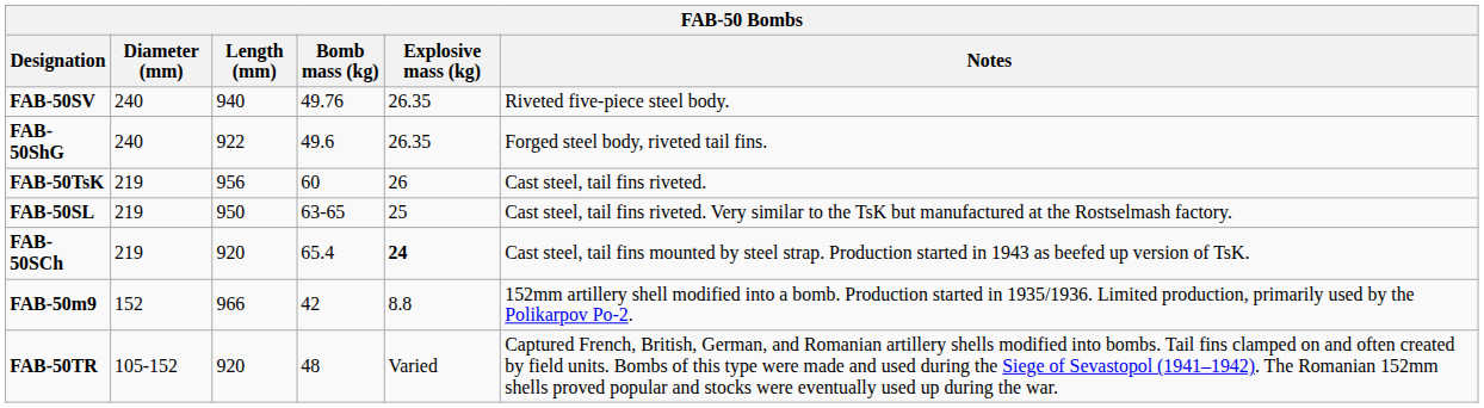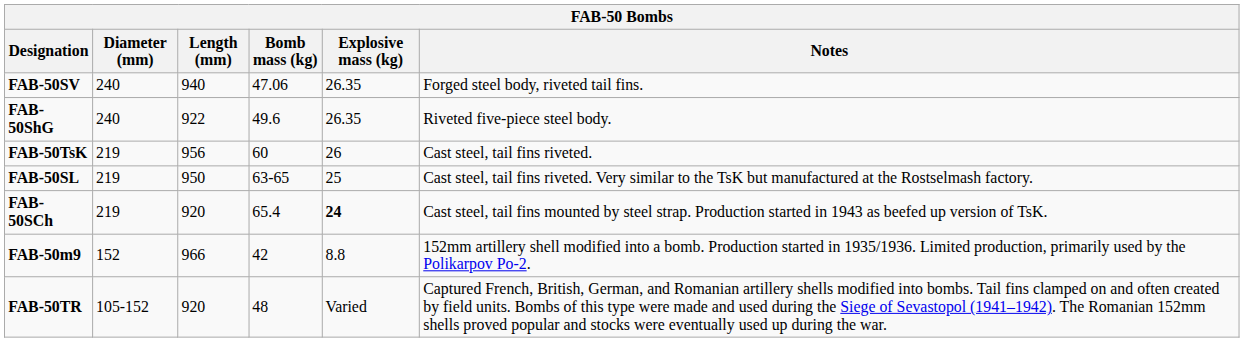 <table class="wikitable">
 <tr>
 <th colspan="7">FAB-50 Bombs</th>
 </tr>
 <tr>
 <th>Designation</th>
 <th><strong>Diameter (mm)</strong></th>
 <th><strong>Length (mm)</strong></th>
 <th><strong>Bomb mass (kg)</strong></th>
 <th><strong>Explosive mass (kg)</strong></th>
 <th><strong>Notes</strong></th>
 </tr>
 <tr>
 <td><strong>FAB-50SV</strong></td>
 <td>240</td>
 <td>940</td>
-<td>49.76</td>
+<td>47.06</td>
 <td>26.35</td>
-<td>Riveted five-piece steel body.</td>
+<td>Forged steel body, riveted tail fins.</td>
 </tr>
 <tr>
 <td><strong>FAB-50ShG</strong></td>
 <td>240</td>
 <td>922</td>
 <td>49.6</td>
 <td>26.35</td>
-<td>Forged steel body, riveted tail fins.</td>
+<td>Riveted five-piece steel body.</td>
 </tr>
 <tr>
 <td><strong>FAB-50TsK</strong></td>
 <td>219</td>
 <td>956</td>
 <td>60</td>
 <td>26</td>
 <td>Cast steel, tail fins riveted.</td>
 </tr>
 <tr>
 <td><strong>FAB-50SL</strong></td>
 <td>219</td>
 <td>950</td>
 <td>63-65</td>
 <td>25</td>
 <td>Cast steel, tail fins riveted. Very similar to the TsK but manufactured at the Rostselmash factory.</td>
 </tr>
 <tr>
 <td><strong>FAB-50SCh</strong></td>
 <td>219</td>
 <td>920</td>
 <td>65.4</td>
 <td><strong>24</strong></td>
 <td>Cast steel, tail fins mounted by steel strap. Production started in 1943 as beefed up version of TsK.</td>
 </tr>
 <tr>
 <td><strong>FAB-50m9</strong></td>
 <td>152</td>
 <td>966</td>
 <td>42</td>
 <td>8.8</td>
 <td>152mm artillery shell modified into a bomb. Production started in 1935/1936. Limited production, primarily used by the <a href='#'>Polikarpov Po-2</a>.</td>
 </tr>
 <tr>
 <td><strong>FAB-50TR</strong></td>
 <td>105-152</td>
 <td>920</td>
 <td>48</td>
 <td>Varied</td>
 <td>Captured French, British, German, and Romanian artillery shells modified into bombs. Tail fins clamped on and often created by field units. Bombs of this type were made and used during the  <a href='#'>Siege of Sevastopol (1941–1942)</a>. The Romanian 152mm shells proved popular and stocks were eventually used up during the war.</td>
 </tr>
 </table>
